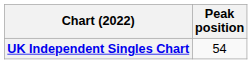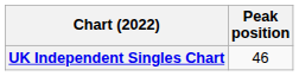 <table class="wikitable sortable">
 <tr>
 <th scope="col">Chart (2022)</th>
 <th scope="col">Peak<br>position</th>
 </tr>
 <tr>
 <th scope="row"><a href='#'>UK Independent Singles Chart</a></th>
-<td style="text-align:center;">54</td>
+<td style="text-align:center;">46</td>
 </tr>
 </table>
